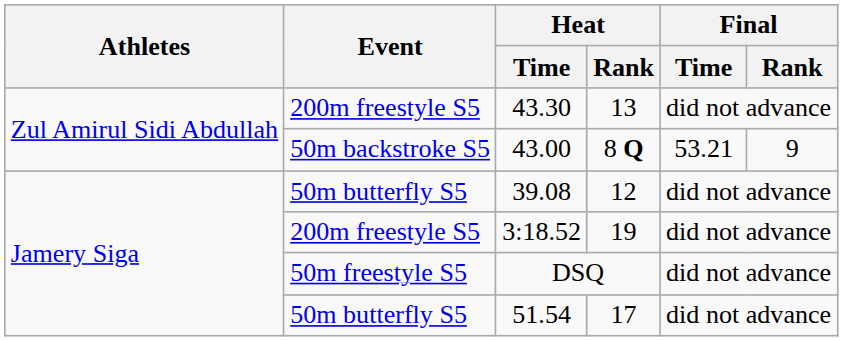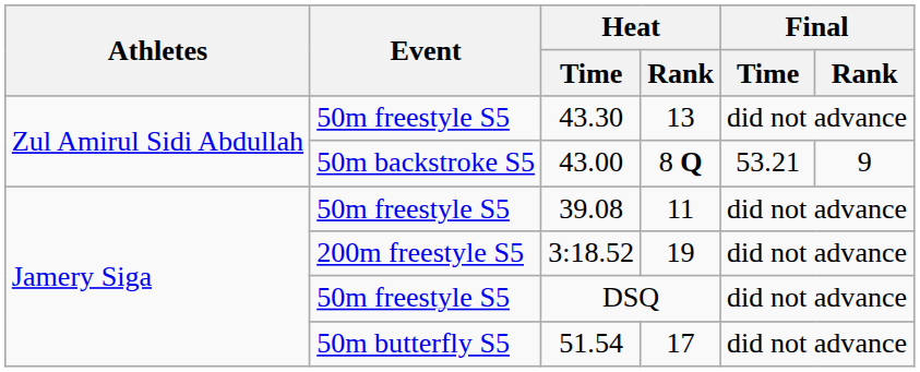 <table class=wikitable>
 <tr>
 <th rowspan="2">Athletes</th>
 <th rowspan="2">Event</th>
 <th colspan="2">Heat</th>
 <th colspan="2">Final</th>
 </tr>
 <tr>
 <th>Time</th>
 <th>Rank</th>
 <th>Time</th>
 <th>Rank</th>
 </tr>
 <tr align=center>
 <td align=left rowspan=2><a href='#'>Zul Amirul Sidi Abdullah</a></td>
-<td align=left><a href='#'>200m freestyle S5</a></td>
+<td align=left><a href='#'>50m freestyle S5</a></td>
 <td>43.30</td>
 <td>13</td>
 <td colspan=2>did not advance</td>
 </tr>
 <tr align=center>
 <td align=left><a href='#'>50m backstroke S5</a></td>
 <td>43.00</td>
 <td>8 <strong>Q</strong></td>
 <td>53.21</td>
 <td>9</td>
 </tr>
 <tr align=center>
 <td align=left rowspan=4><a href='#'>Jamery Siga</a></td>
-<td align=left><a href='#'>50m butterfly S5</a></td>
+<td align=left><a href='#'>50m freestyle S5</a></td>
 <td>39.08</td>
-<td>12</td>
+<td>11</td>
 <td colspan=2>did not advance</td>
 </tr>
 <tr align=center>
 <td align=left><a href='#'>200m freestyle S5</a></td>
 <td>3:18.52</td>
 <td>19</td>
 <td colspan=2>did not advance</td>
 </tr>
 <tr align=center>
 <td align=left><a href='#'>50m freestyle S5</a></td>
 <td colspan=2>DSQ</td>
 <td colspan=2>did not advance</td>
 </tr>
 <tr align=center>
 <td align=left><a href='#'>50m butterfly S5</a></td>
 <td>51.54</td>
 <td>17</td>
 <td colspan=2>did not advance</td>
 </tr>
 </table>
